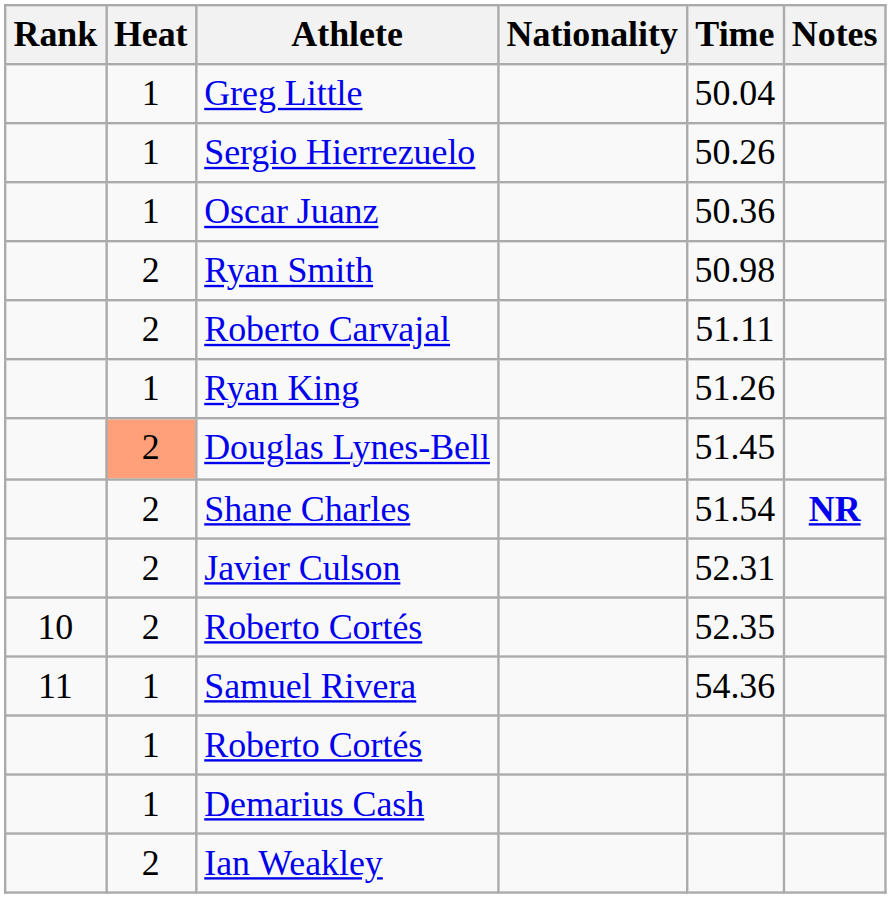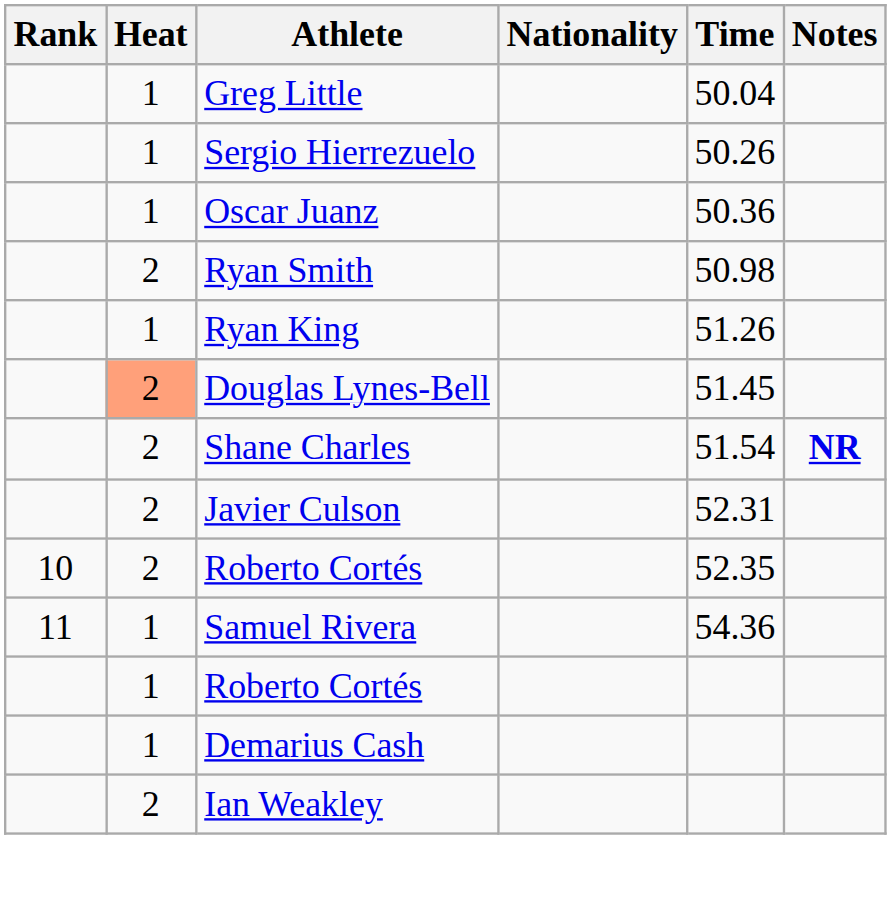 <table class="wikitable sortable" style="text-align:center;font-size:95%">
 <tr>
 <th>Rank</th>
 <th>Heat</th>
 <th>Athlete</th>
 <th>Nationality</th>
 <th>Time</th>
 <th>Notes</th>
 </tr>
 <tr>
 <td></td>
 <td>1</td>
 <td align=left><a href='#'>Greg Little</a></td>
 <td align=left></td>
 <td>50.04</td>
 <td></td>
 </tr>
 <tr>
 <td></td>
 <td>1</td>
 <td align=left><a href='#'>Sergio Hierrezuelo</a></td>
 <td align=left></td>
 <td>50.26</td>
 <td></td>
 </tr>
 <tr>
 <td></td>
 <td>1</td>
 <td align=left><a href='#'>Oscar Juanz</a></td>
 <td align=left></td>
 <td>50.36</td>
 <td></td>
 </tr>
 <tr>
 <td></td>
 <td>2</td>
 <td align=left><a href='#'>Ryan Smith</a></td>
 <td align=left></td>
 <td>50.98</td>
-<td></td>
-</tr>
-<tr>
-<td></td>
-<td>2</td>
-<td align=left><a href='#'>Roberto Carvajal</a></td>
-<td align=left></td>
-<td>51.11</td>
 <td></td>
 </tr>
 <tr>
 <td></td>
 <td>1</td>
 <td align=left><a href='#'>Ryan King</a></td>
 <td align=left></td>
 <td>51.26</td>
 <td></td>
 </tr>
 <tr>
 <td></td>
 <td style="background: lightsalmon;">2</td>
 <td align=left><a href='#'>Douglas Lynes-Bell</a></td>
 <td align=left></td>
 <td>51.45</td>
 <td></td>
 </tr>
 <tr>
 <td></td>
 <td>2</td>
 <td align=left><a href='#'>Shane Charles</a></td>
 <td align=left></td>
 <td>51.54</td>
 <td><strong><a href='#'>NR</a></strong></td>
 </tr>
 <tr>
 <td></td>
 <td>2</td>
 <td align=left><a href='#'>Javier Culson</a></td>
 <td align=left></td>
 <td>52.31</td>
 <td></td>
 </tr>
 <tr>
 <td>10</td>
 <td>2</td>
 <td align=left><a href='#'>Roberto Cortés</a></td>
 <td align=left></td>
 <td>52.35</td>
 <td></td>
 </tr>
 <tr>
 <td>11</td>
 <td>1</td>
 <td align=left><a href='#'>Samuel Rivera</a></td>
 <td align=left></td>
 <td>54.36</td>
 <td></td>
 </tr>
 <tr>
 <td></td>
 <td>1</td>
 <td align=left><a href='#'>Roberto Cortés</a></td>
 <td align=left></td>
 <td></td>
 <td></td>
 </tr>
 <tr>
 <td></td>
 <td>1</td>
 <td align=left><a href='#'>Demarius Cash</a></td>
 <td align=left></td>
 <td></td>
 <td></td>
 </tr>
 <tr>
 <td></td>
 <td>2</td>
 <td align=left><a href='#'>Ian Weakley</a></td>
 <td align=left></td>
 <td></td>
 <td></td>
 </tr>
 </table>
